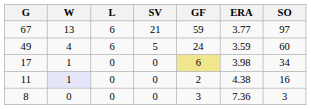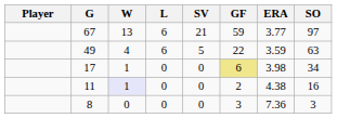 <table class="wikitable sortable">
 <tr>
+<th bgcolor="#DDDDFF" width="16%">Player</th>
 <th bgcolor="#DDDDFF" width="9%">G</th>
 <th bgcolor="#DDDDFF" width="9%">W</th>
 <th bgcolor="#DDDDFF" width="9%">L</th>
 <th bgcolor="#DDDDFF" width="9%">SV</th>
 <th bgcolor="#DDDDFF" width="9%">GF</th>
 <th bgcolor="#DDDDFF" width="9%">ERA</th>
 <th bgcolor="#DDDDFF" width="9%">SO</th>
 </tr>
 <tr align="center">
+<td></td>
 <td>67</td>
 <td>13</td>
 <td>6</td>
 <td>21</td>
 <td>59</td>
 <td>3.77</td>
 <td>97</td>
 </tr>
 <tr align="center">
+<td></td>
 <td>49</td>
 <td>4</td>
 <td>6</td>
 <td>5</td>
-<td>24</td>
+<td>22</td>
 <td>3.59</td>
-<td>60</td>
+<td>63</td>
 </tr>
 <tr align="center">
+<td></td>
 <td>17</td>
 <td>1</td>
 <td>0</td>
 <td>0</td>
 <td style="background: khaki;">6</td>
 <td>3.98</td>
 <td>34</td>
 </tr>
 <tr align="center">
+<td></td>
 <td>11</td>
 <td style="background: lavender;">1</td>
 <td>0</td>
 <td>0</td>
 <td>2</td>
 <td>4.38</td>
 <td>16</td>
 </tr>
 <tr align="center">
+<td></td>
 <td>8</td>
 <td>0</td>
 <td>0</td>
 <td>0</td>
 <td>3</td>
 <td>7.36</td>
 <td>3</td>
 </tr>
 </table>
